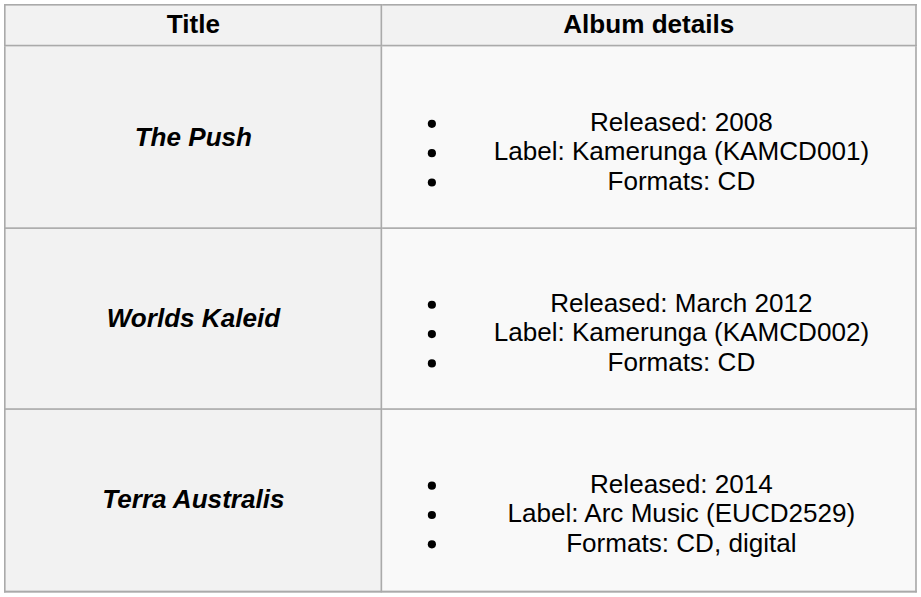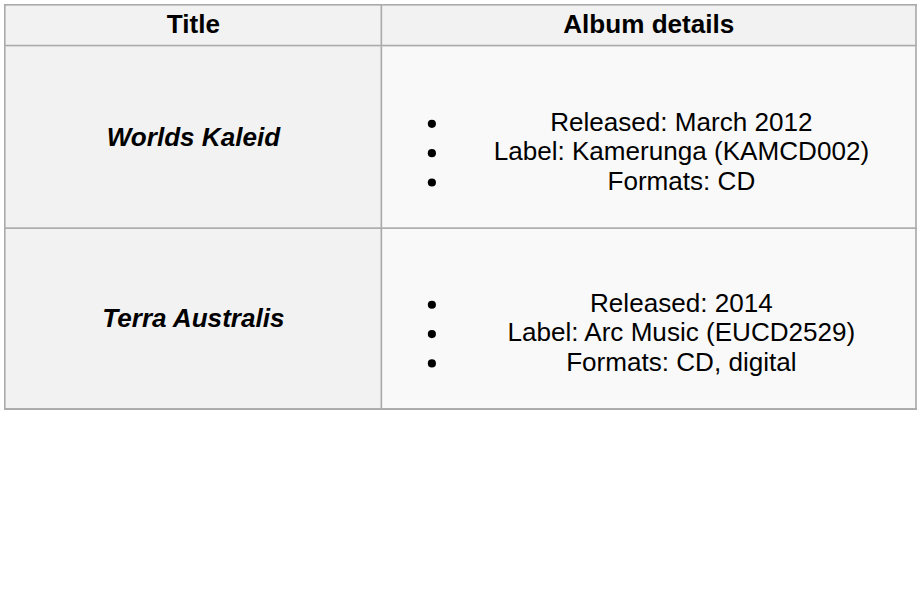 <table class="wikitable plainrowheaders" style="text-align:center;">
 <tr>
 <th scope="col" rowspan="1" style="width:14em;">Title</th>
 <th scope="col" rowspan="1" style="width:20em;">Album details</th>
-</tr>
-<tr>
-<th scope="row"><em>The Push</em></th>
-<td><br><ul><li>Released: 2008</li><li>Label: Kamerunga (KAMCD001)</li><li>Formats: CD</li></ul></td>
 </tr>
 <tr>
 <th scope="row"><em>Worlds Kaleid </em></th>
 <td><br><ul><li>Released: March 2012</li><li>Label: Kamerunga (KAMCD002)</li><li>Formats: CD</li></ul></td>
 </tr>
 <tr>
 <th scope="row"><em>Terra Australis </em></th>
 <td><br><ul><li>Released: 2014</li><li>Label: Arc Music (EUCD2529)</li><li>Formats: CD, digital</li></ul></td>
 </tr>
 <tr>
 </tr>
 </table>
